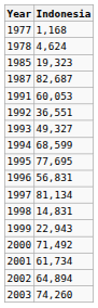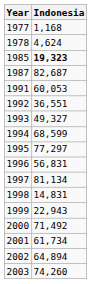 <table class="wikitable">
 <tr>
 <th>Year</th>
 <th>Indonesia</th>
 </tr>
 <tr>
 <td>1977</td>
 <td>1,168</td>
 </tr>
 <tr>
 <td>1978</td>
 <td>4,624</td>
 </tr>
 <tr>
 <td>1985</td>
-<td>19,323</td>
+<td><strong>19,323</strong></td>
 </tr>
 <tr>
 <td>1987</td>
 <td>82,687</td>
 </tr>
 <tr>
 <td>1991</td>
 <td>60,053</td>
 </tr>
 <tr>
 <td>1992</td>
 <td>36,551</td>
 </tr>
 <tr>
 <td>1993</td>
 <td>49,327</td>
 </tr>
 <tr>
 <td>1994</td>
 <td>68,599</td>
 </tr>
 <tr>
 <td>1995</td>
-<td>77,695</td>
+<td>77,297</td>
 </tr>
 <tr>
 <td>1996</td>
 <td>56,831</td>
 </tr>
 <tr>
 <td>1997</td>
 <td>81,134</td>
 </tr>
 <tr>
 <td>1998</td>
 <td>14,831</td>
 </tr>
 <tr>
 <td>1999</td>
 <td>22,943</td>
 </tr>
 <tr>
 <td>2000</td>
 <td>71,492</td>
 </tr>
 <tr>
 <td>2001</td>
 <td>61,734</td>
 </tr>
 <tr>
 <td>2002</td>
 <td>64,894</td>
 </tr>
 <tr>
 <td>2003</td>
 <td>74,260</td>
 </tr>
 </table>
